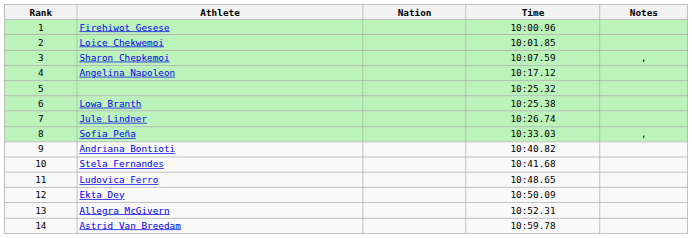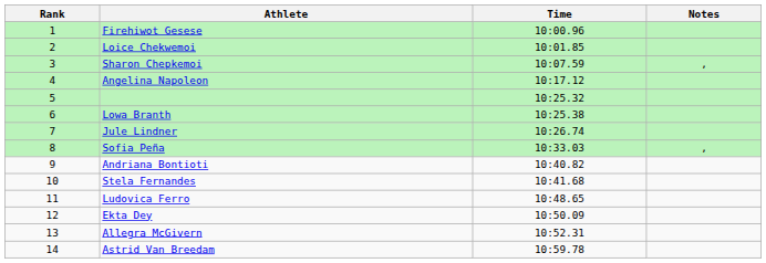 <table class="wikitable sortable" style="text-align:center;width: 60%;">
 <tr>
 <th scope="col">Rank</th>
 <th scope="col">Athlete</th>
-<th scope="col">Nation</th>
 <th scope="col">Time</th>
 <th scope="col">Notes</th>
 </tr>
 <tr bgcolor=bbf3bb>
 <td>1</td>
 <td align=left><a href='#'>Firehiwot Gesese</a></td>
-<td align=left></td>
 <td>10:00.96</td>
 <td></td>
 </tr>
 <tr bgcolor=bbf3bb>
 <td>2</td>
 <td align=left><a href='#'>Loice Chekwemoi</a></td>
-<td align=left></td>
 <td>10:01.85</td>
 <td></td>
 </tr>
 <tr bgcolor=bbf3bb>
 <td>3</td>
 <td align=left><a href='#'>Sharon Chepkemoi</a></td>
-<td align=left></td>
 <td>10:07.59</td>
 <td>, </td>
 </tr>
 <tr bgcolor=bbf3bb>
 <td>4</td>
 <td align=left><a href='#'>Angelina Napoleon</a></td>
-<td align=left></td>
 <td>10:17.12</td>
 <td></td>
 </tr>
 <tr bgcolor=bbf3bb>
 <td>5</td>
-<td align=left></td>
 <td align=left></td>
 <td>10:25.32</td>
 <td></td>
 </tr>
 <tr bgcolor=bbf3bb>
 <td>6</td>
 <td align=left><a href='#'>Lowa Branth</a></td>
-<td align=left></td>
 <td>10:25.38</td>
 <td></td>
 </tr>
 <tr bgcolor=bbf3bb>
 <td>7</td>
 <td align=left><a href='#'>Jule Lindner</a></td>
-<td align=left></td>
 <td>10:26.74</td>
 <td></td>
 </tr>
 <tr bgcolor=bbf3bb>
 <td>8</td>
 <td align=left><a href='#'>Sofia Peña</a></td>
-<td align=left></td>
 <td>10:33.03</td>
 <td>, </td>
 </tr>
 <tr>
 <td>9</td>
 <td align=left><a href='#'>Andriana Bontioti</a></td>
-<td align=left></td>
 <td>10:40.82</td>
 <td></td>
 </tr>
 <tr>
 <td>10</td>
 <td align=left><a href='#'>Stela Fernandes</a></td>
-<td align=left></td>
 <td>10:41.68</td>
 <td></td>
 </tr>
 <tr>
 <td>11</td>
 <td align=left><a href='#'>Ludovica Ferro</a></td>
-<td align=left></td>
 <td>10:48.65</td>
 <td></td>
 </tr>
 <tr>
 <td>12</td>
 <td align=left><a href='#'>Ekta Dey</a></td>
-<td align=left></td>
 <td>10:50.09</td>
 <td></td>
 </tr>
 <tr>
 <td>13</td>
 <td align=left><a href='#'>Allegra McGivern</a></td>
-<td align=left></td>
 <td>10:52.31</td>
 <td></td>
 </tr>
 <tr>
 <td>14</td>
 <td align=left><a href='#'>Astrid Van Breedam</a></td>
-<td align=left></td>
 <td>10:59.78</td>
 <td></td>
 </tr>
 </table>
